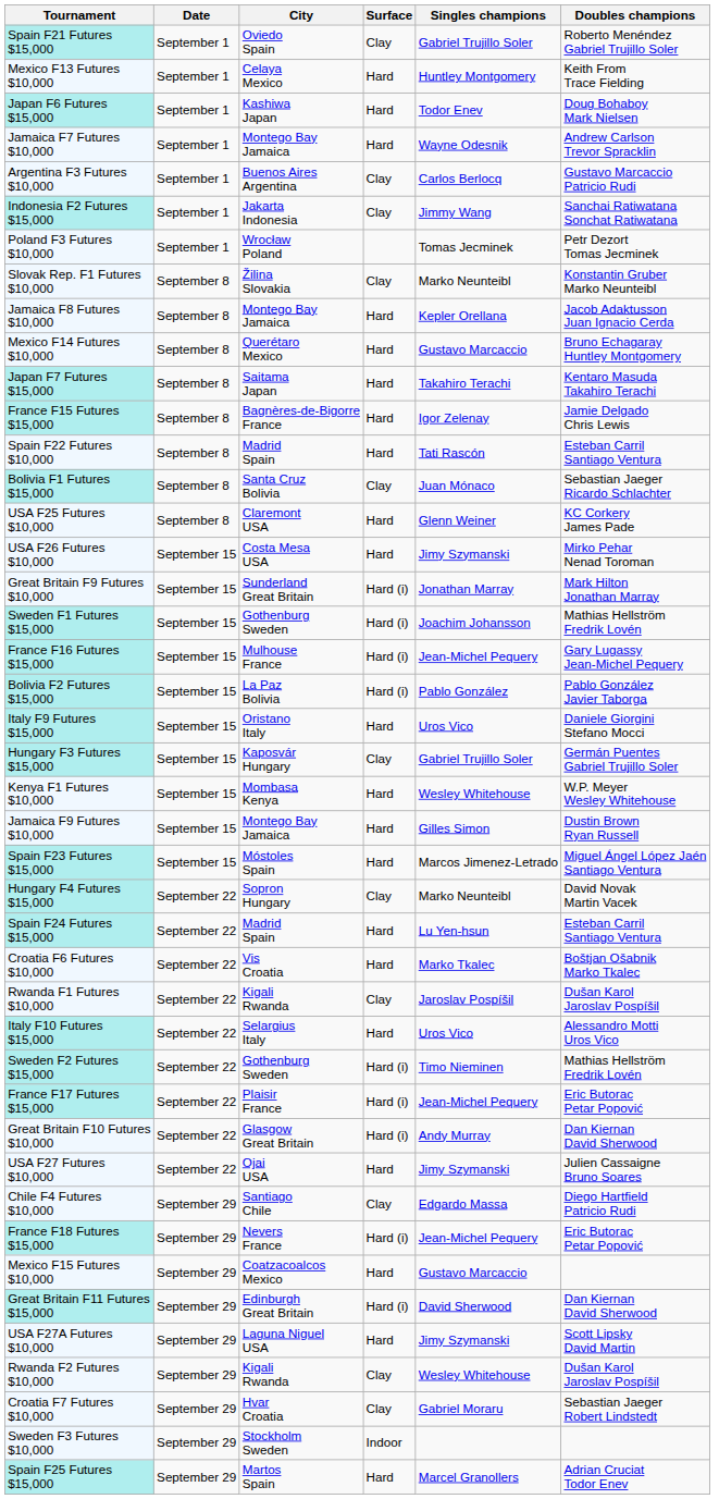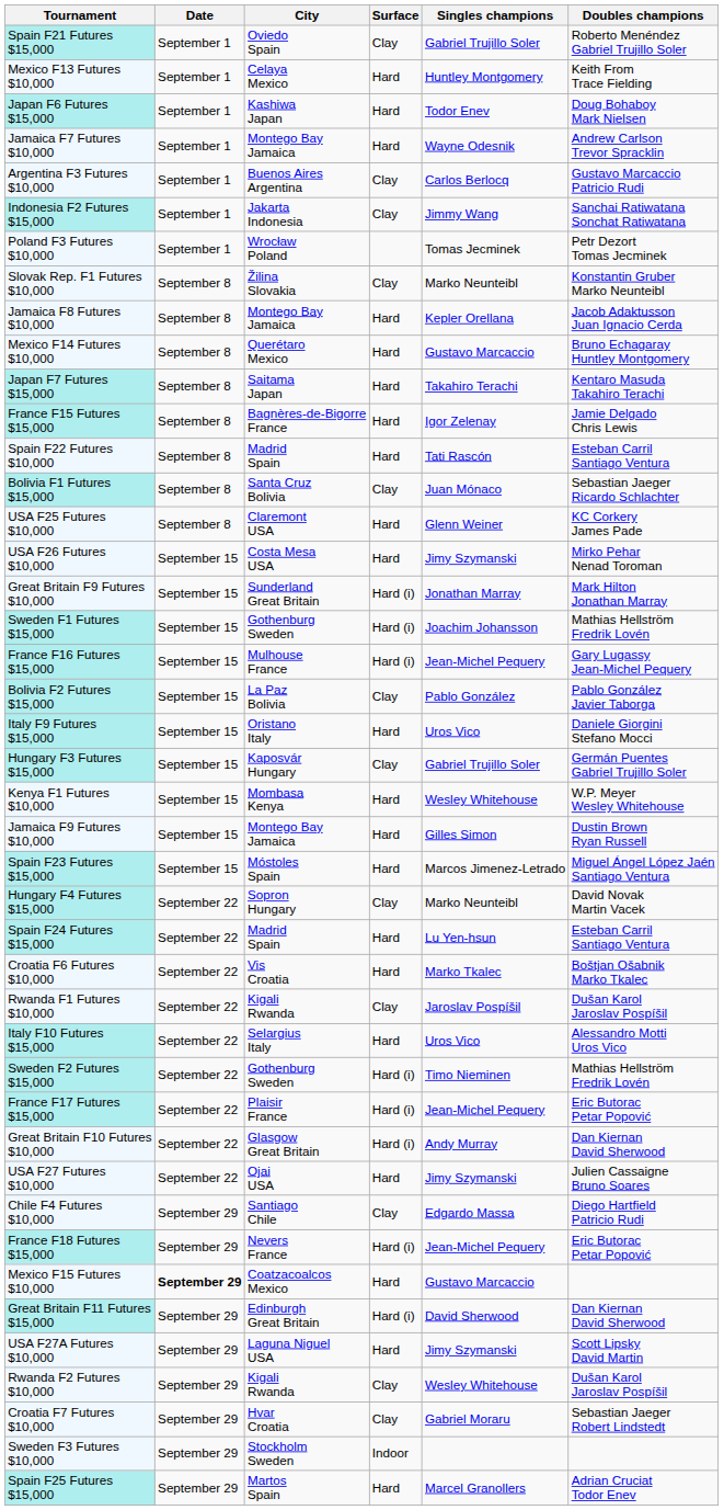 <table class="sortable wikitable" style="font-size:90%">
 <tr>
 <th>Tournament</th>
 <th>Date</th>
 <th>City</th>
 <th>Surface</th>
 <th>Singles champions</th>
 <th>Doubles champions</th>
 </tr>
 <tr>
 <td style="background:#afeeee;">Spain F21 Futures<br>$15,000</td>
 <td>September 1</td>
 <td><a href='#'>Oviedo</a><br>Spain</td>
 <td>Clay</td>
 <td> <a href='#'>Gabriel Trujillo Soler</a></td>
 <td> Roberto Menéndez <br> <a href='#'>Gabriel Trujillo Soler</a></td>
 </tr>
 <tr>
 <td style="background:#f0f8ff;">Mexico F13 Futures<br>$10,000</td>
 <td>September 1</td>
 <td><a href='#'>Celaya</a><br>Mexico</td>
 <td>Hard</td>
 <td> <a href='#'>Huntley Montgomery</a></td>
 <td> Keith From <br> Trace Fielding</td>
 </tr>
 <tr>
 <td style="background:#afeeee;">Japan F6 Futures<br>$15,000</td>
 <td>September 1</td>
 <td><a href='#'>Kashiwa</a><br>Japan</td>
 <td>Hard</td>
 <td> <a href='#'>Todor Enev</a></td>
 <td> <a href='#'>Doug Bohaboy</a> <br> <a href='#'>Mark Nielsen</a></td>
 </tr>
 <tr>
 <td style="background:#f0f8ff;">Jamaica F7 Futures<br>$10,000</td>
 <td>September 1</td>
 <td><a href='#'>Montego Bay</a><br>Jamaica</td>
 <td>Hard</td>
 <td> <a href='#'>Wayne Odesnik</a></td>
 <td> <a href='#'>Andrew Carlson</a> <br> <a href='#'>Trevor Spracklin</a></td>
 </tr>
 <tr>
 <td style="background:#f0f8ff;">Argentina F3 Futures<br>$10,000</td>
 <td>September 1</td>
 <td><a href='#'>Buenos Aires</a><br>Argentina</td>
 <td>Clay</td>
 <td> <a href='#'>Carlos Berlocq</a></td>
 <td> <a href='#'>Gustavo Marcaccio</a> <br> <a href='#'>Patricio Rudi</a></td>
 </tr>
 <tr>
 <td style="background:#afeeee;">Indonesia F2 Futures<br>$15,000</td>
 <td>September 1</td>
 <td><a href='#'>Jakarta</a><br>Indonesia</td>
 <td>Clay</td>
 <td> <a href='#'>Jimmy Wang</a></td>
 <td> <a href='#'>Sanchai Ratiwatana</a> <br> <a href='#'>Sonchat Ratiwatana</a></td>
 </tr>
 <tr>
 <td style="background:#f0f8ff;">Poland F3 Futures<br>$10,000</td>
 <td>September 1</td>
 <td><a href='#'>Wrocław</a><br>Poland</td>
 <td></td>
 <td> Tomas Jecminek</td>
 <td> Petr Dezort <br> Tomas Jecminek</td>
 </tr>
 <tr>
 <td style="background:#f0f8ff;">Slovak Rep. F1 Futures<br>$10,000</td>
 <td>September 8</td>
 <td><a href='#'>Žilina</a><br>Slovakia</td>
 <td>Clay</td>
 <td> Marko Neunteibl</td>
 <td> <a href='#'>Konstantin Gruber</a> <br> Marko Neunteibl</td>
 </tr>
 <tr>
 <td style="background:#f0f8ff;">Jamaica F8 Futures<br>$10,000</td>
 <td>September 8</td>
 <td><a href='#'>Montego Bay</a><br>Jamaica</td>
 <td>Hard</td>
 <td> <a href='#'>Kepler Orellana</a></td>
 <td> <a href='#'>Jacob Adaktusson</a> <br> <a href='#'>Juan Ignacio Cerda</a></td>
 </tr>
 <tr>
 <td style="background:#f0f8ff;">Mexico F14 Futures<br>$10,000</td>
 <td>September 8</td>
 <td><a href='#'>Querétaro</a><br>Mexico</td>
 <td>Hard</td>
 <td> <a href='#'>Gustavo Marcaccio</a></td>
 <td> <a href='#'>Bruno Echagaray</a> <br> <a href='#'>Huntley Montgomery</a></td>
 </tr>
 <tr>
 <td style="background:#afeeee;">Japan F7 Futures<br>$15,000</td>
 <td>September 8</td>
 <td><a href='#'>Saitama</a><br>Japan</td>
 <td>Hard</td>
 <td> <a href='#'>Takahiro Terachi</a></td>
 <td> <a href='#'>Kentaro Masuda</a> <br> <a href='#'>Takahiro Terachi</a></td>
 </tr>
 <tr>
 <td style="background:#afeeee;">France F15 Futures<br>$15,000</td>
 <td>September 8</td>
 <td><a href='#'>Bagnères-de-Bigorre</a><br>France</td>
 <td>Hard</td>
 <td> <a href='#'>Igor Zelenay</a></td>
 <td> <a href='#'>Jamie Delgado</a><br> Chris Lewis</td>
 </tr>
 <tr>
 <td style="background:#f0f8ff;">Spain F22 Futures<br>$10,000</td>
 <td>September 8</td>
 <td><a href='#'>Madrid</a><br>Spain</td>
 <td>Hard</td>
 <td> <a href='#'>Tati Rascón</a></td>
 <td> <a href='#'>Esteban Carril</a> <br> <a href='#'>Santiago Ventura</a></td>
 </tr>
 <tr>
 <td style="background:#afeeee;">Bolivia F1 Futures<br>$15,000</td>
 <td>September 8</td>
 <td><a href='#'>Santa Cruz</a><br>Bolivia</td>
 <td>Clay</td>
 <td> <a href='#'>Juan Mónaco</a></td>
 <td> Sebastian Jaeger <br> <a href='#'>Ricardo Schlachter</a></td>
 </tr>
 <tr>
 <td style="background:#f0f8ff;">USA F25 Futures<br>$10,000</td>
 <td>September 8</td>
 <td><a href='#'>Claremont</a><br>USA</td>
 <td>Hard</td>
 <td> <a href='#'>Glenn Weiner</a></td>
 <td> <a href='#'>KC Corkery</a> <br> James Pade</td>
 </tr>
 <tr>
 <td style="background:#f0f8ff;">USA F26 Futures<br>$10,000</td>
 <td>September 15</td>
 <td><a href='#'>Costa Mesa</a><br>USA</td>
 <td>Hard</td>
 <td> <a href='#'>Jimy Szymanski</a></td>
 <td> <a href='#'>Mirko Pehar</a> <br> Nenad Toroman</td>
 </tr>
 <tr>
 <td style="background:#f0f8ff;">Great Britain F9 Futures<br>$10,000</td>
 <td>September 15</td>
 <td><a href='#'>Sunderland</a><br>Great Britain</td>
 <td>Hard (i)</td>
 <td> <a href='#'>Jonathan Marray</a></td>
 <td> <a href='#'>Mark Hilton</a> <br> <a href='#'>Jonathan Marray</a></td>
 </tr>
 <tr>
 <td style="background:#afeeee;">Sweden F1 Futures<br>$15,000</td>
 <td>September 15</td>
 <td><a href='#'>Gothenburg</a><br>Sweden</td>
 <td>Hard (i)</td>
 <td> <a href='#'>Joachim Johansson</a></td>
 <td> Mathias Hellström <br> <a href='#'>Fredrik Lovén</a></td>
 </tr>
 <tr>
 <td style="background:#afeeee;">France F16 Futures<br>$15,000</td>
 <td>September 15</td>
 <td><a href='#'>Mulhouse</a><br>France</td>
 <td>Hard (i)</td>
 <td> <a href='#'>Jean-Michel Pequery</a></td>
 <td> <a href='#'>Gary Lugassy</a> <br> <a href='#'>Jean-Michel Pequery</a></td>
 </tr>
 <tr>
 <td style="background:#afeeee;">Bolivia F2 Futures<br>$15,000</td>
 <td>September 15</td>
 <td><a href='#'>La Paz</a><br>Bolivia</td>
-<td>Hard (i)</td>
+<td>Clay</td>
 <td> <a href='#'>Pablo González</a></td>
 <td> <a href='#'>Pablo González</a> <br> <a href='#'>Javier Taborga</a></td>
 </tr>
 <tr>
 <td style="background:#afeeee;">Italy F9 Futures<br>$15,000</td>
 <td>September 15</td>
 <td><a href='#'>Oristano</a><br>Italy</td>
 <td>Hard</td>
 <td> <a href='#'>Uros Vico</a></td>
 <td> <a href='#'>Daniele Giorgini</a> <br> Stefano Mocci</td>
 </tr>
 <tr>
 <td style="background:#afeeee;">Hungary F3 Futures<br>$15,000</td>
 <td>September 15</td>
 <td><a href='#'>Kaposvár</a><br>Hungary</td>
 <td>Clay</td>
 <td> <a href='#'>Gabriel Trujillo Soler</a></td>
 <td> <a href='#'>Germán Puentes</a> <br> <a href='#'>Gabriel Trujillo Soler</a></td>
 </tr>
 <tr>
 <td style="background:#f0f8ff;">Kenya F1 Futures<br>$10,000</td>
 <td>September 15</td>
 <td><a href='#'>Mombasa</a><br>Kenya</td>
 <td>Hard</td>
 <td> <a href='#'>Wesley Whitehouse</a></td>
 <td> W.P. Meyer <br> <a href='#'>Wesley Whitehouse</a></td>
 </tr>
 <tr>
 <td style="background:#f0f8ff;">Jamaica F9 Futures<br>$10,000</td>
 <td>September 15</td>
 <td><a href='#'>Montego Bay</a><br>Jamaica</td>
 <td>Hard</td>
 <td> <a href='#'>Gilles Simon</a></td>
 <td> <a href='#'>Dustin Brown</a><br> <a href='#'>Ryan Russell</a></td>
 </tr>
 <tr>
 <td style="background:#afeeee;">Spain F23 Futures<br>$15,000</td>
 <td>September 15</td>
 <td><a href='#'>Móstoles</a><br>Spain</td>
 <td>Hard</td>
 <td> Marcos Jimenez-Letrado</td>
 <td> <a href='#'>Miguel Ángel López Jaén</a> <br> <a href='#'>Santiago Ventura</a></td>
 </tr>
 <tr>
 <td style="background:#afeeee;">Hungary F4 Futures<br>$15,000</td>
 <td>September 22</td>
 <td><a href='#'>Sopron</a><br>Hungary</td>
 <td>Clay</td>
 <td> Marko Neunteibl</td>
 <td> David Novak <br> Martin Vacek</td>
 </tr>
 <tr>
 <td style="background:#afeeee;">Spain F24 Futures<br>$15,000</td>
 <td>September 22</td>
 <td><a href='#'>Madrid</a><br>Spain</td>
 <td>Hard</td>
 <td> <a href='#'>Lu Yen-hsun</a></td>
 <td> <a href='#'>Esteban Carril</a> <br> <a href='#'>Santiago Ventura</a></td>
 </tr>
 <tr>
 <td style="background:#f0f8ff;">Croatia F6 Futures<br>$10,000</td>
 <td>September 22</td>
 <td><a href='#'>Vis</a><br>Croatia</td>
 <td>Hard</td>
 <td> <a href='#'>Marko Tkalec</a></td>
 <td> <a href='#'>Boštjan Ošabnik</a> <br> <a href='#'>Marko Tkalec</a></td>
 </tr>
 <tr>
 <td style="background:#f0f8ff;">Rwanda F1 Futures<br>$10,000</td>
 <td>September 22</td>
 <td><a href='#'>Kigali</a><br>Rwanda</td>
 <td>Clay</td>
 <td> <a href='#'>Jaroslav Pospíšil</a></td>
 <td> <a href='#'>Dušan Karol</a> <br> <a href='#'>Jaroslav Pospíšil</a></td>
 </tr>
 <tr>
 <td style="background:#afeeee;">Italy F10 Futures<br>$15,000</td>
 <td>September 22</td>
 <td><a href='#'>Selargius</a><br>Italy</td>
 <td>Hard</td>
 <td> <a href='#'>Uros Vico</a></td>
 <td> <a href='#'>Alessandro Motti</a> <br> <a href='#'>Uros Vico</a></td>
 </tr>
 <tr>
 <td style="background:#afeeee;">Sweden F2 Futures<br>$15,000</td>
 <td>September 22</td>
 <td><a href='#'>Gothenburg</a><br>Sweden</td>
 <td>Hard (i)</td>
 <td> <a href='#'>Timo Nieminen</a></td>
 <td> Mathias Hellström <br> <a href='#'>Fredrik Lovén</a></td>
 </tr>
 <tr>
 <td style="background:#afeeee;">France F17 Futures<br>$15,000</td>
 <td>September 22</td>
 <td><a href='#'>Plaisir</a><br>France</td>
 <td>Hard (i)</td>
 <td> <a href='#'>Jean-Michel Pequery</a></td>
 <td> <a href='#'>Eric Butorac</a> <br> <a href='#'>Petar Popović</a></td>
 </tr>
 <tr>
 <td style="background:#f0f8ff;">Great Britain F10 Futures<br>$10,000</td>
 <td>September 22</td>
 <td><a href='#'>Glasgow</a><br>Great Britain</td>
 <td>Hard (i)</td>
 <td> <a href='#'>Andy Murray</a></td>
 <td> <a href='#'>Dan Kiernan</a> <br> <a href='#'>David Sherwood</a></td>
 </tr>
 <tr>
 <td style="background:#f0f8ff;">USA F27 Futures<br>$10,000</td>
 <td>September 22</td>
 <td><a href='#'>Ojai</a><br>USA</td>
 <td>Hard</td>
 <td> <a href='#'>Jimy Szymanski</a></td>
 <td> Julien Cassaigne <br> <a href='#'>Bruno Soares</a></td>
 </tr>
 <tr>
 <td style="background:#f0f8ff;">Chile F4 Futures<br>$10,000</td>
 <td>September 29</td>
 <td><a href='#'>Santiago</a><br>Chile</td>
 <td>Clay</td>
 <td> <a href='#'>Edgardo Massa</a></td>
 <td> <a href='#'>Diego Hartfield</a> <br> <a href='#'>Patricio Rudi</a></td>
 </tr>
 <tr>
 <td style="background:#afeeee;">France F18 Futures<br>$15,000</td>
 <td>September 29</td>
 <td><a href='#'>Nevers</a><br>France</td>
 <td>Hard (i)</td>
 <td> <a href='#'>Jean-Michel Pequery</a></td>
 <td> <a href='#'>Eric Butorac</a> <br> <a href='#'>Petar Popović</a></td>
 </tr>
 <tr>
 <td style="background:#f0f8ff;">Mexico F15 Futures<br>$10,000</td>
-<td>September 29</td>
+<td><strong>September 29</strong></td>
 <td><a href='#'>Coatzacoalcos</a><br>Mexico</td>
 <td>Hard</td>
 <td> <a href='#'>Gustavo Marcaccio</a></td>
 <td></td>
 </tr>
 <tr>
 <td style="background:#afeeee;">Great Britain F11 Futures<br>$15,000</td>
 <td>September 29</td>
 <td><a href='#'>Edinburgh</a><br>Great Britain</td>
 <td>Hard (i)</td>
 <td> <a href='#'>David Sherwood</a></td>
 <td> <a href='#'>Dan Kiernan</a> <br> <a href='#'>David Sherwood</a></td>
 </tr>
 <tr>
 <td style="background:#f0f8ff;">USA F27A Futures<br>$10,000</td>
 <td>September 29</td>
 <td><a href='#'>Laguna Niguel</a><br>USA</td>
 <td>Hard</td>
 <td> <a href='#'>Jimy Szymanski</a></td>
 <td> <a href='#'>Scott Lipsky</a> <br> <a href='#'>David Martin</a></td>
 </tr>
 <tr>
 <td style="background:#f0f8ff;">Rwanda F2 Futures<br>$10,000</td>
 <td>September 29</td>
 <td><a href='#'>Kigali</a><br>Rwanda</td>
 <td>Clay</td>
 <td> <a href='#'>Wesley Whitehouse</a></td>
 <td> <a href='#'>Dušan Karol</a> <br> <a href='#'>Jaroslav Pospíšil</a></td>
 </tr>
 <tr>
 <td style="background:#f0f8ff;">Croatia F7 Futures<br>$10,000</td>
 <td>September 29</td>
 <td><a href='#'>Hvar</a><br>Croatia</td>
 <td>Clay</td>
 <td> <a href='#'>Gabriel Moraru</a></td>
 <td> Sebastian Jaeger <br> <a href='#'>Robert Lindstedt</a></td>
 </tr>
 <tr>
 <td style="background:#f0f8ff;">Sweden F3 Futures<br>$10,000</td>
 <td>September 29</td>
 <td><a href='#'>Stockholm</a><br>Sweden</td>
 <td>Indoor</td>
 <td></td>
 <td></td>
 </tr>
 <tr>
 <td style="background:#afeeee;">Spain F25 Futures<br>$15,000</td>
 <td>September 29</td>
 <td><a href='#'>Martos</a><br>Spain</td>
 <td>Hard</td>
 <td> <a href='#'>Marcel Granollers</a></td>
 <td> <a href='#'>Adrian Cruciat</a> <br> <a href='#'>Todor Enev</a></td>
 </tr>
 </table>
